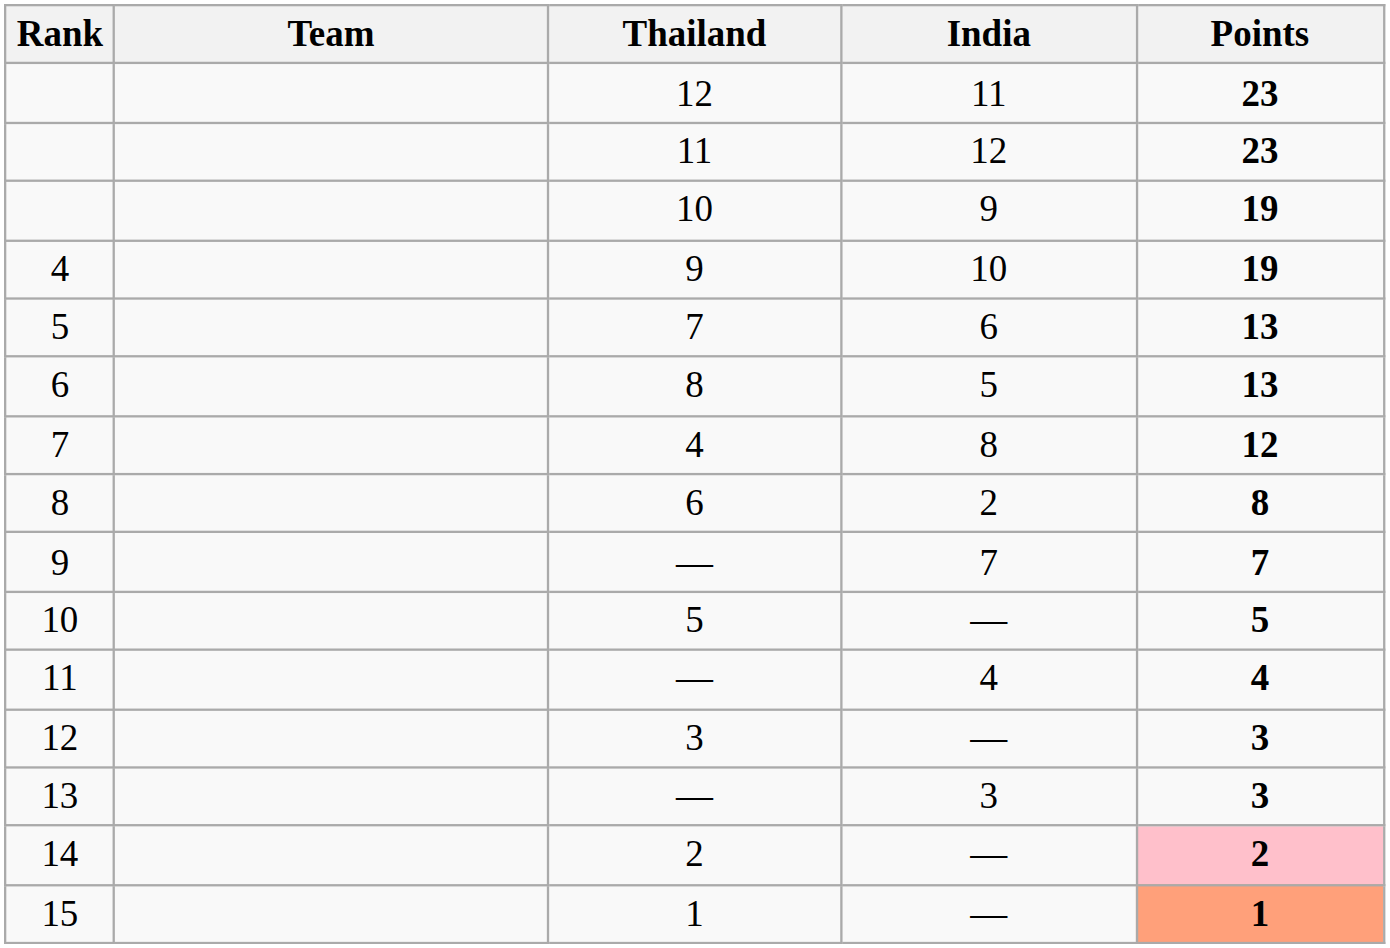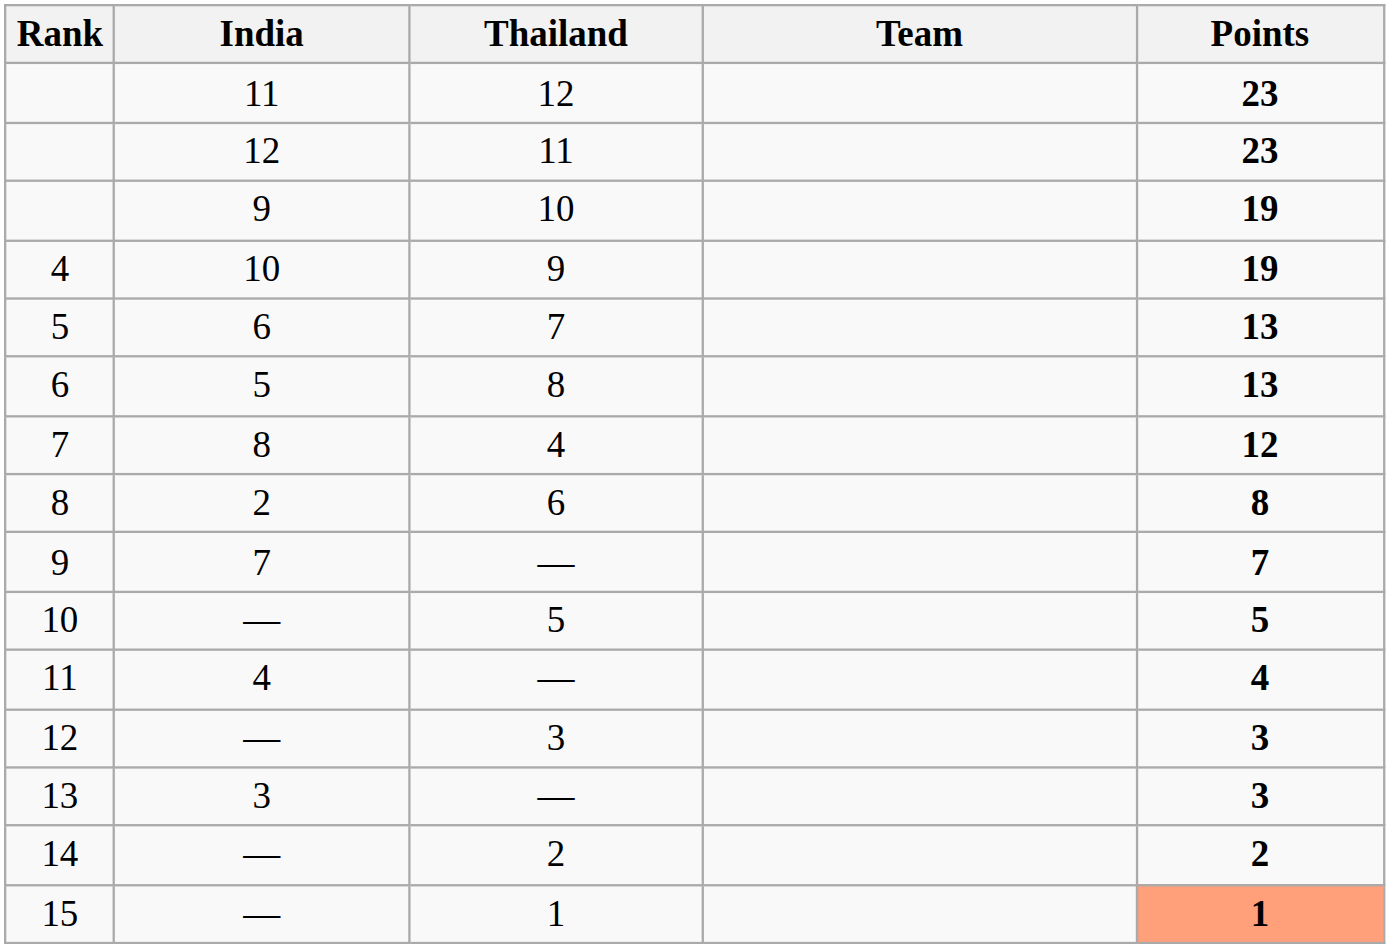 <table class="wikitable" style="text-align: center;">
 <tr>
 <th width="40">Rank</th>
+<th width="120">India</th>
+<th width="120">Thailand</th>
 <th width="180">Team</th>
-<th width="120">Thailand</th>
-<th width="120">India</th>
 <th width="100">Points</th>
 </tr>
 <tr>
 <td></td>
+<td>11</td>
+<td>12</td>
 <td align="left"></td>
-<td>12</td>
-<td>11</td>
 <td><strong>23</strong></td>
 </tr>
 <tr>
 <td></td>
+<td>12</td>
+<td>11</td>
 <td align="left"></td>
-<td>11</td>
-<td>12</td>
 <td><strong>23</strong></td>
 </tr>
 <tr>
 <td></td>
+<td>9</td>
+<td>10</td>
 <td align="left"></td>
-<td>10</td>
-<td>9</td>
 <td><strong>19</strong></td>
 </tr>
 <tr>
 <td>4</td>
+<td>10</td>
+<td>9</td>
 <td align="left"></td>
-<td>9</td>
-<td>10</td>
 <td><strong>19</strong></td>
 </tr>
 <tr>
 <td>5</td>
+<td>6</td>
+<td>7</td>
 <td align="left"></td>
-<td>7</td>
-<td>6</td>
 <td><strong>13</strong></td>
 </tr>
 <tr>
 <td>6</td>
+<td>5</td>
+<td>8</td>
 <td align="left"></td>
-<td>8</td>
-<td>5</td>
 <td><strong>13</strong></td>
 </tr>
 <tr>
 <td>7</td>
+<td>8</td>
+<td>4</td>
 <td align="left"></td>
-<td>4</td>
-<td>8</td>
 <td><strong>12</strong></td>
 </tr>
 <tr>
 <td>8</td>
+<td>2</td>
+<td>6</td>
 <td align="left"></td>
-<td>6</td>
-<td>2</td>
 <td><strong>8</strong></td>
 </tr>
 <tr>
 <td>9</td>
+<td>7</td>
+<td>—</td>
 <td align="left"></td>
-<td>—</td>
-<td>7</td>
 <td><strong>7</strong></td>
 </tr>
 <tr>
 <td>10</td>
+<td>—</td>
+<td>5</td>
 <td align="left"></td>
-<td>5</td>
-<td>—</td>
 <td><strong>5</strong></td>
 </tr>
 <tr>
 <td>11</td>
+<td>4</td>
+<td>—</td>
 <td align="left"></td>
-<td>—</td>
-<td>4</td>
 <td><strong>4</strong></td>
 </tr>
 <tr>
 <td>12</td>
+<td>—</td>
+<td>3</td>
 <td align="left"></td>
-<td>3</td>
-<td>—</td>
 <td><strong>3</strong></td>
 </tr>
 <tr>
 <td>13</td>
+<td>3</td>
+<td>—</td>
 <td align="left"></td>
-<td>—</td>
-<td>3</td>
 <td><strong>3</strong></td>
 </tr>
 <tr>
 <td>14</td>
+<td>—</td>
+<td>2</td>
 <td align="left"></td>
-<td>2</td>
-<td>—</td>
-<td style="background: pink;"><strong>2</strong></td>
+<td><strong>2</strong></td>
 </tr>
 <tr>
 <td>15</td>
+<td>—</td>
+<td>1</td>
 <td align="left"></td>
-<td>1</td>
-<td>—</td>
 <td style="background: lightsalmon;"><strong>1</strong></td>
 </tr>
 </table>
